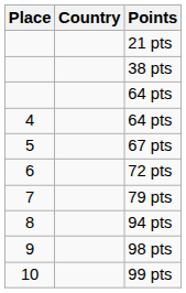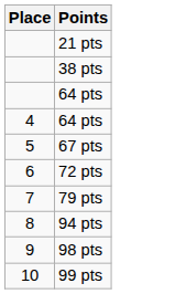 <table class="wikitable sortable">
 <tr>
 <th>Place</th>
-<th>Country</th>
 <th>Points</th>
 </tr>
 <tr>
 <td align=center></td>
-<td></td>
 <td>21 pts</td>
 </tr>
 <tr>
 <td align=center></td>
-<td></td>
 <td>38 pts</td>
 </tr>
 <tr>
 <td align=center></td>
-<td></td>
 <td>64 pts</td>
 </tr>
 <tr>
 <td align=center>4</td>
-<td></td>
 <td>64 pts</td>
 </tr>
 <tr>
 <td align=center>5</td>
-<td></td>
 <td>67 pts</td>
 </tr>
 <tr>
 <td align=center>6</td>
-<td></td>
 <td>72 pts</td>
 </tr>
 <tr>
 <td align=center>7</td>
-<td></td>
 <td>79 pts</td>
 </tr>
 <tr>
 <td align=center>8</td>
-<td></td>
 <td>94 pts</td>
 </tr>
 <tr>
 <td align=center>9</td>
-<td></td>
 <td>98 pts</td>
 </tr>
 <tr>
 <td align=center>10</td>
-<td></td>
 <td>99 pts</td>
 </tr>
 </table>
